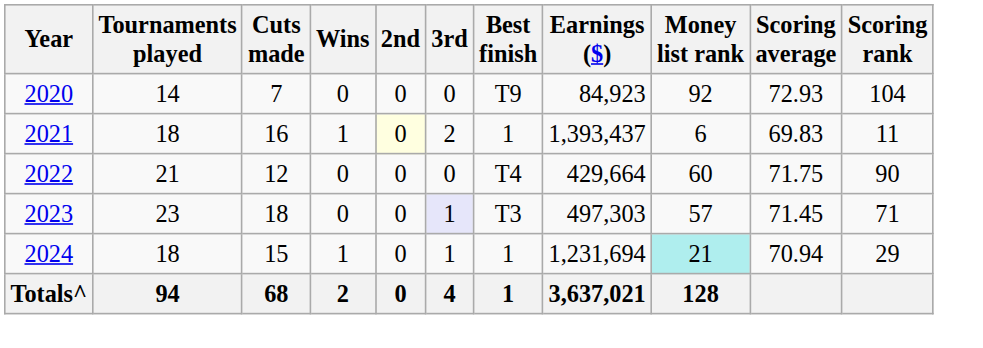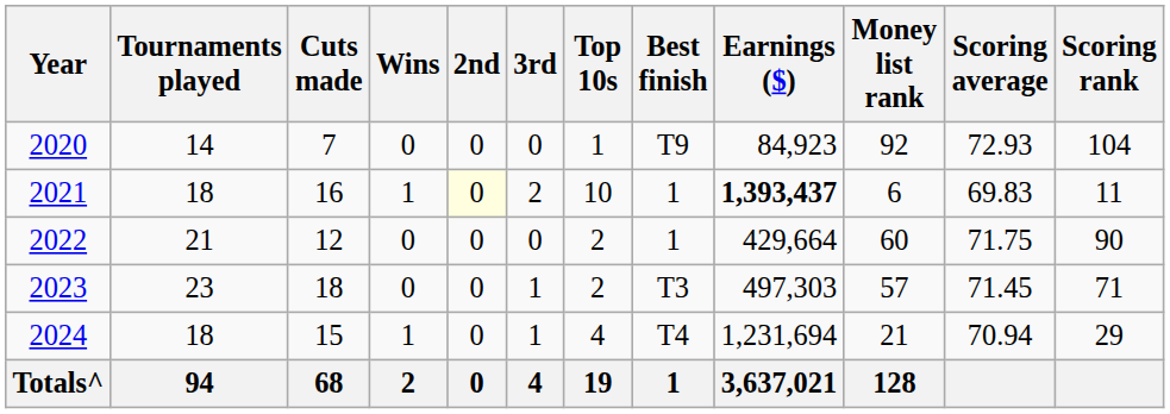 <table class="wikitable" style="text-align:center; font-size: 95%;">
 <tr>
 <th>Year</th>
 <th>Tournaments <br>played</th>
 <th>Cuts <br>made</th>
 <th>Wins</th>
 <th>2nd</th>
 <th>3rd</th>
+<th>Top 10s</th>
 <th>Best <br>finish</th>
 <th>Earnings<br>(<a href='#'>$</a>)</th>
 <th>Money <br>list rank</th>
 <th>Scoring <br>average</th>
 <th>Scoring<br>rank</th>
 </tr>
 <tr>
 <td><a href='#'>2020</a></td>
 <td>14</td>
 <td>7</td>
 <td>0</td>
 <td>0</td>
 <td>0</td>
+<td>1</td>
 <td>T9</td>
 <td align=right>84,923</td>
 <td>92</td>
 <td>72.93</td>
 <td>104</td>
 </tr>
 <tr>
 <td><a href='#'>2021</a></td>
 <td>18</td>
 <td>16</td>
 <td>1</td>
 <td style="background: lightyellow;">0</td>
 <td>2</td>
+<td>10</td>
 <td>1</td>
-<td align=right>1,393,437</td>
+<td align=right><strong>1,393,437</strong></td>
 <td>6</td>
 <td>69.83</td>
 <td>11</td>
 </tr>
 <tr>
 <td><a href='#'>2022</a></td>
 <td>21</td>
 <td>12</td>
 <td>0</td>
 <td>0</td>
 <td>0</td>
-<td>T4</td>
+<td>2</td>
+<td>1</td>
 <td align=right>429,664</td>
 <td>60</td>
 <td>71.75</td>
 <td>90</td>
 </tr>
 <tr>
 <td><a href='#'>2023</a></td>
 <td>23</td>
 <td>18</td>
 <td>0</td>
 <td>0</td>
-<td style="background: lavender;">1</td>
+<td>1</td>
+<td>2</td>
 <td>T3</td>
 <td align=right>497,303</td>
 <td>57</td>
 <td>71.45</td>
 <td>71</td>
 </tr>
 <tr>
 <td><a href='#'>2024</a></td>
 <td>18</td>
 <td>15</td>
 <td>1</td>
 <td>0</td>
 <td>1</td>
-<td>1</td>
+<td>4</td>
+<td>T4</td>
 <td align=right>1,231,694</td>
-<td style="background: paleturquoise;">21</td>
+<td>21</td>
 <td>70.94</td>
 <td>29</td>
 </tr>
 <tr>
 <th>Totals^</th>
 <th>94</th>
 <th>68</th>
 <th>2</th>
 <th>0</th>
 <th>4</th>
+<th>19</th>
 <th>1</th>
 <th align=right>3,637,021</th>
 <th>128</th>
 <th></th>
 <th></th>
 </tr>
 </table>
